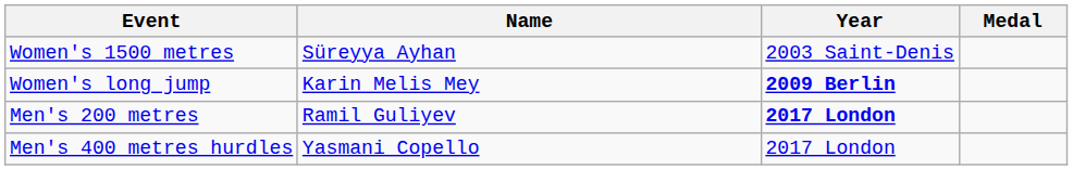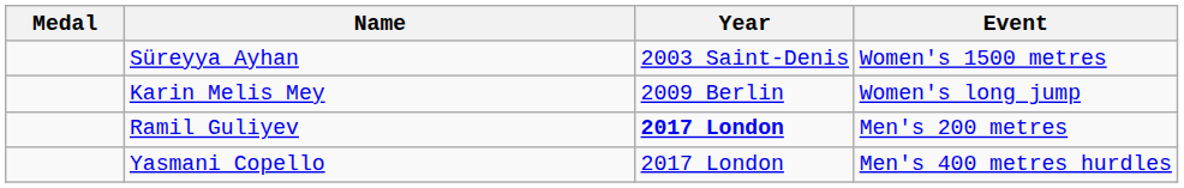 <table class="wikitable sortable">
 <tr>
-<th>Event</th>
+<th style="width:5em;">Medal</th>
 <th width=300>Name</th>
 <th>Year</th>
-<th style="width:5em;">Medal</th>
+<th>Event</th>
 </tr>
 <tr>
-<td><a href='#'>Women's 1500 metres</a></td>
+<td></td>
 <td><a href='#'>Süreyya Ayhan</a></td>
 <td><a href='#'>2003 Saint-Denis</a></td>
-<td></td>
+<td><a href='#'>Women's 1500 metres</a></td>
 </tr>
 <tr>
+<td></td>
+<td><a href='#'>Karin Melis Mey</a></td>
+<td><a href='#'>2009 Berlin</a></td>
 <td><a href='#'>Women's long jump</a></td>
-<td><a href='#'>Karin Melis Mey</a></td>
-<td><strong><a href='#'>2009 Berlin</a></strong></td>
-<td></td>
 </tr>
 <tr>
-<td><a href='#'>Men's 200 metres</a></td>
+<td></td>
 <td><a href='#'>Ramil Guliyev</a></td>
 <td><strong><a href='#'>2017 London</a></strong></td>
-<td></td>
+<td><a href='#'>Men's 200 metres</a></td>
 </tr>
 <tr>
-<td><a href='#'>Men's 400 metres hurdles</a></td>
+<td></td>
 <td><a href='#'>Yasmani Copello</a></td>
 <td><a href='#'>2017 London</a></td>
-<td></td>
+<td><a href='#'>Men's 400 metres hurdles</a></td>
 </tr>
 </table>
